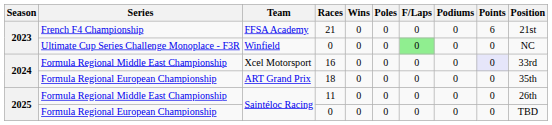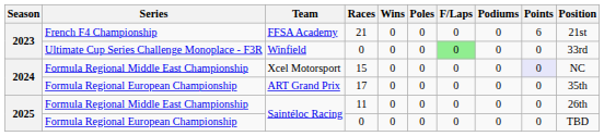 <table class="wikitable" style="font-size: 90%; text-align:center">
 <tr>
 <th>Season</th>
 <th>Series</th>
 <th>Team</th>
 <th>Races</th>
 <th>Wins</th>
 <th>Poles</th>
 <th>F/Laps</th>
 <th>Podiums</th>
 <th>Points</th>
 <th>Position</th>
 </tr>
 <tr>
 <th rowspan="2">2023</th>
 <td align=left><a href='#'>French F4 Championship</a></td>
 <td align=left><a href='#'>FFSA Academy</a></td>
 <td>21</td>
 <td>0</td>
 <td>0</td>
 <td>0</td>
 <td>0</td>
 <td>6</td>
 <td>21st</td>
 </tr>
 <tr>
 <td align=left nowrap><a href='#'>Ultimate Cup Series Challenge Monoplace - F3R</a></td>
 <td align=left nowrap><a href='#'>Winfield</a></td>
 <td>0</td>
 <td>0</td>
 <td>0</td>
 <td style="background: lightgreen;">0</td>
 <td>0</td>
 <td>0</td>
-<td>NC</td>
+<td>33rd</td>
 </tr>
 <tr>
 <th rowspan="2">2024</th>
 <td align=left nowrap><a href='#'>Formula Regional Middle East Championship</a></td>
 <td align=left>Xcel Motorsport</td>
-<td>16</td>
+<td>15</td>
 <td>0</td>
 <td>0</td>
 <td>0</td>
 <td>0</td>
 <td style="background: lavender;">0</td>
-<td>33rd</td>
+<td>NC</td>
 </tr>
 <tr>
 <td align=left><a href='#'>Formula Regional European Championship</a></td>
 <td align=left><a href='#'>ART Grand Prix</a></td>
-<td>18</td>
+<td>17</td>
 <td>0</td>
 <td>0</td>
 <td>0</td>
 <td>0</td>
 <td>0</td>
 <td>35th</td>
 </tr>
 <tr>
 <th rowspan="2">2025</th>
 <td align=left><a href='#'>Formula Regional Middle East Championship</a></td>
 <td rowspan="2" align="left" nowrap=""><a href='#'>Saintéloc Racing</a></td>
 <td>11</td>
 <td>0</td>
 <td>0</td>
 <td>0</td>
 <td>0</td>
 <td>0</td>
 <td>26th</td>
 </tr>
 <tr>
 <td align=left><a href='#'>Formula Regional European Championship</a></td>
 <td>0</td>
 <td>0</td>
 <td>0</td>
 <td>0</td>
 <td>0</td>
 <td>0</td>
 <td>TBD</td>
 </tr>
 </table>
